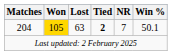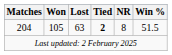 <table class="wikitable plainrowheaders"  style="text-align:center;">
 <tr style="background:#9cf;">
 <th scope="col">Matches</th>
 <th scope="col">Won</th>
 <th scope="col">Lost</th>
 <th scope="col">Tied</th>
 <th scope="col">NR</th>
 <th scope="col">Win %</th>
 </tr>
 <tr>
 <td>204</td>
-<td style="background: gold;">105</td>
+<td>105</td>
 <td>63</td>
 <td><strong>2</strong></td>
-<td>7</td>
-<td>50.1</td>
+<td>8</td>
+<td>51.5</td>
 </tr>
 <tr>
 <td colspan=6><small><em>Last updated: 2 February 2025</em></small></td>
 </tr>
 </table>
